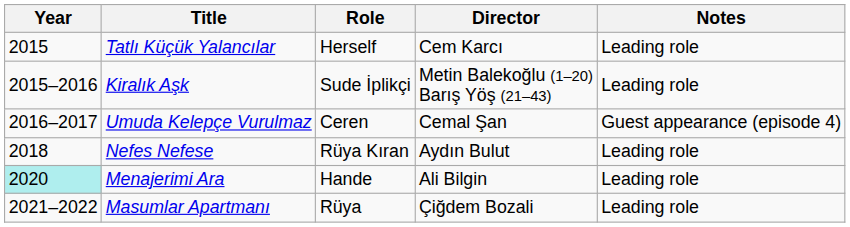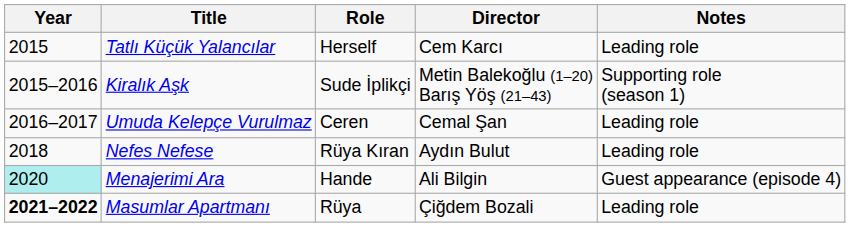 <table class="wikitable">
 <tr>
 <th>Year</th>
 <th>Title</th>
 <th>Role</th>
 <th>Director</th>
 <th>Notes</th>
 </tr>
 <tr>
 <td>2015</td>
 <td><em><a href='#'>Tatlı Küçük Yalancılar</a></em></td>
 <td>Herself</td>
 <td>Cem Karcı</td>
 <td>Leading role</td>
 </tr>
 <tr>
 <td>2015–2016</td>
 <td><em><a href='#'>Kiralık Aşk</a></em></td>
 <td>Sude İplikçi</td>
 <td>Metin Balekoğlu <small>(1–20)</small><br>Barış Yöş <small>(21–43)</small></td>
-<td>Leading role</td>
+<td>Supporting role<br>(season 1)</td>
 </tr>
 <tr>
 <td>2016–2017</td>
 <td><em><a href='#'>Umuda Kelepçe Vurulmaz</a></em></td>
 <td>Ceren</td>
 <td>Cemal Şan</td>
-<td>Guest appearance (episode 4)</td>
+<td>Leading role</td>
 </tr>
 <tr>
 <td>2018</td>
 <td><em><a href='#'>Nefes Nefese</a></em></td>
 <td>Rüya Kıran</td>
 <td>Aydın Bulut</td>
 <td>Leading role</td>
 </tr>
 <tr>
 <td style="background: paleturquoise;">2020</td>
 <td><em><a href='#'>Menajerimi Ara</a></em></td>
 <td>Hande</td>
 <td>Ali Bilgin</td>
-<td>Leading role</td>
+<td>Guest appearance (episode 4)</td>
 </tr>
 <tr>
-<td>2021–2022</td>
+<td><strong>2021–2022</strong></td>
 <td><em><a href='#'>Masumlar Apartmanı</a></em></td>
 <td>Rüya</td>
 <td>Çiğdem Bozali</td>
 <td>Leading role</td>
 </tr>
 </table>
